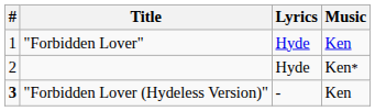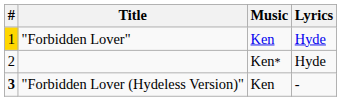 <table class="wikitable">
 <tr>
 <th>#</th>
 <th>Title</th>
+<th>Music</th>
 <th>Lyrics</th>
-<th>Music</th>
 </tr>
 <tr>
-<td>1</td>
+<td style="background: gold;">1</td>
 <td>"Forbidden Lover"</td>
+<td><a href='#'>Ken</a></td>
 <td><a href='#'>Hyde</a></td>
-<td><a href='#'>Ken</a></td>
 </tr>
 <tr>
 <td>2</td>
 <td></td>
+<td>Ken<small>*</small></td>
 <td>Hyde</td>
-<td>Ken<small>*</small></td>
 </tr>
 <tr>
 <td><strong>3</strong></td>
 <td>"Forbidden Lover (Hydeless Version)"</td>
+<td>Ken</td>
 <td>‐</td>
-<td>Ken</td>
 </tr>
 </table>
